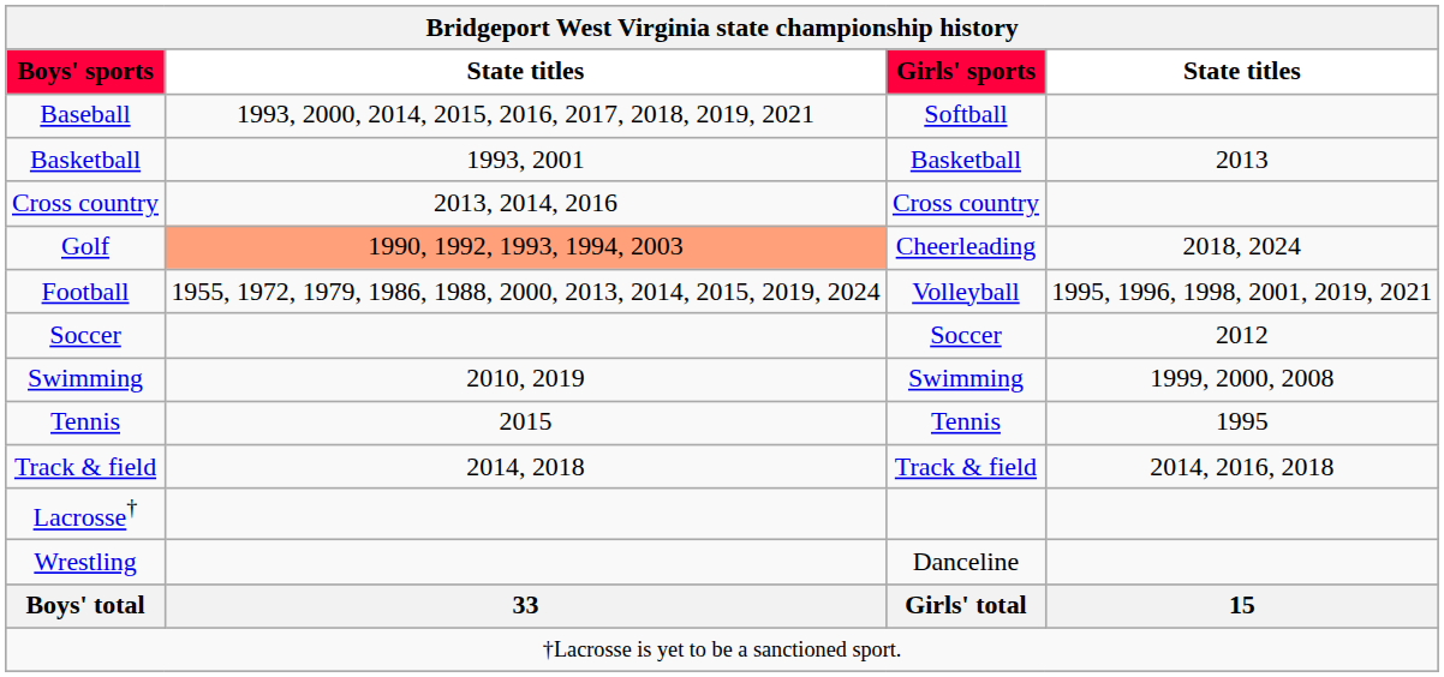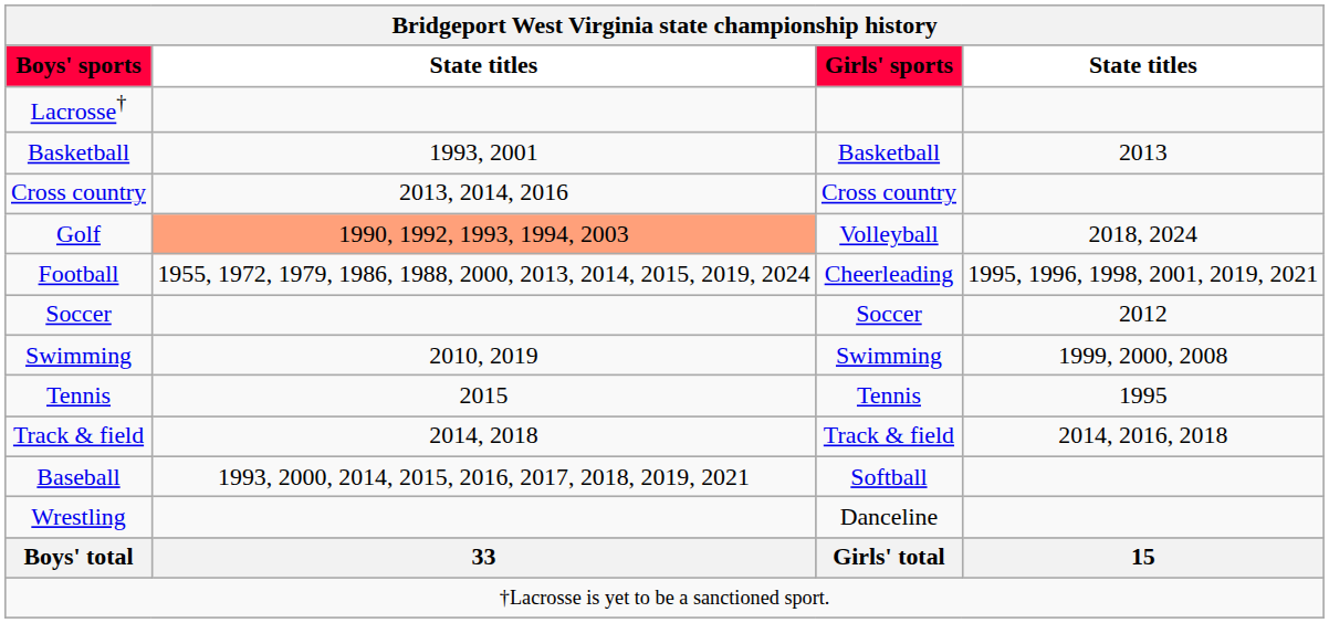 <table class = "wikitable" style="text-align:center; font-size:smaller;">
 <tr>
 <th colspan="4">Bridgeport West Virginia state championship history</th>
 </tr>
 <tr>
 <th style="background:#FF003F;">Boys' sports</th>
 <th style="background:#FFFFFF;">State titles</th>
 <th style="background:#FF003F;">Girls' sports</th>
 <th style="background:#FFFFFF;">State titles</th>
 </tr>
 <tr>
-<td><a href='#'>Baseball</a></td>
-<td>1993, 2000, 2014, 2015, 2016, 2017, 2018, 2019, 2021</td>
-<td><a href='#'>Softball</a></td>
+<td><a href='#'>Lacrosse</a><sup>†</sup></td>
+<td></td>
+<td></td>
 <td></td>
 </tr>
 <tr>
 <td><a href='#'>Basketball</a></td>
 <td>1993, 2001</td>
 <td><a href='#'>Basketball</a></td>
 <td>2013</td>
 </tr>
 <tr>
 <td><a href='#'>Cross country</a></td>
 <td>2013, 2014, 2016</td>
 <td><a href='#'>Cross country</a></td>
 <td></td>
 </tr>
 <tr>
 <td><a href='#'>Golf</a></td>
 <td style="background: lightsalmon;">1990, 1992, 1993, 1994, 2003</td>
-<td><a href='#'>Cheerleading</a></td>
+<td><a href='#'>Volleyball</a></td>
 <td>2018, 2024</td>
 </tr>
 <tr>
 <td><a href='#'>Football</a></td>
 <td>1955, 1972, 1979, 1986, 1988, 2000, 2013, 2014, 2015, 2019, 2024</td>
-<td><a href='#'>Volleyball</a></td>
+<td><a href='#'>Cheerleading</a></td>
 <td>1995, 1996, 1998, 2001, 2019, 2021</td>
 </tr>
 <tr>
 <td><a href='#'>Soccer</a></td>
 <td></td>
 <td><a href='#'>Soccer</a></td>
 <td>2012</td>
 </tr>
 <tr>
 <td><a href='#'>Swimming</a></td>
 <td>2010, 2019</td>
 <td><a href='#'>Swimming</a></td>
 <td>1999, 2000, 2008</td>
 </tr>
 <tr>
 <td><a href='#'>Tennis</a></td>
 <td>2015</td>
 <td><a href='#'>Tennis</a></td>
 <td>1995</td>
 </tr>
 <tr>
 <td><a href='#'>Track & field</a></td>
 <td>2014, 2018</td>
 <td><a href='#'>Track & field</a></td>
 <td>2014, 2016, 2018</td>
 </tr>
 <tr>
-<td><a href='#'>Lacrosse</a><sup>†</sup></td>
-<td></td>
-<td></td>
+<td><a href='#'>Baseball</a></td>
+<td>1993, 2000, 2014, 2015, 2016, 2017, 2018, 2019, 2021</td>
+<td><a href='#'>Softball</a></td>
 <td></td>
 </tr>
 <tr>
 <td><a href='#'>Wrestling</a></td>
 <td></td>
 <td>Danceline</td>
 <td></td>
 </tr>
 <tr>
 <th>Boys' total</th>
 <th>33</th>
 <th>Girls' total</th>
 <th>15</th>
 </tr>
 <tr>
 <td colspan="4"><small> †Lacrosse is yet to be a sanctioned sport.</small></td>
 </tr>
 </table>
